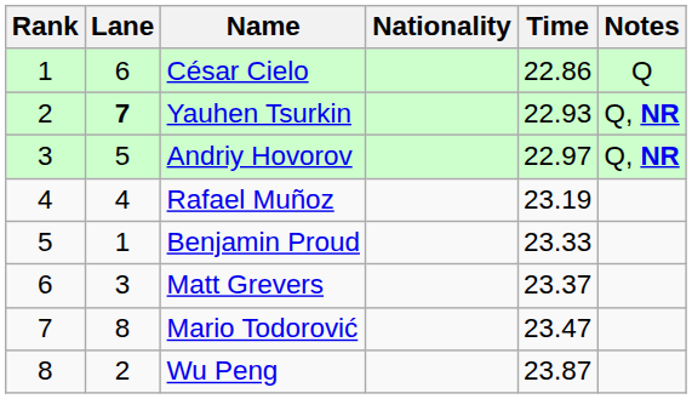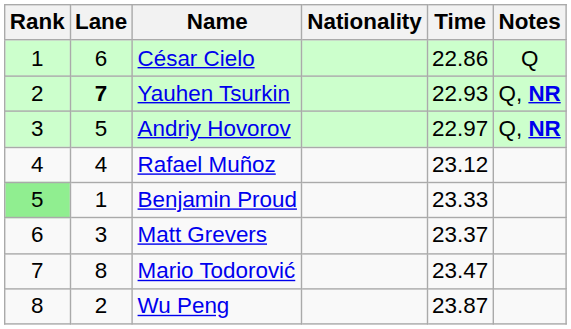 <table class="wikitable sortable" style="text-align:center">
 <tr>
 <th>Rank</th>
 <th>Lane</th>
 <th>Name</th>
 <th>Nationality</th>
 <th>Time</th>
 <th>Notes</th>
 </tr>
 <tr bgcolor=ccffcc>
 <td>1</td>
 <td>6</td>
 <td align=left><a href='#'>César Cielo</a></td>
 <td align=left></td>
 <td>22.86</td>
 <td>Q</td>
 </tr>
 <tr bgcolor=ccffcc>
 <td>2</td>
 <td><strong>7</strong></td>
 <td align=left><a href='#'>Yauhen Tsurkin</a></td>
 <td align=left></td>
 <td>22.93</td>
 <td>Q, <strong><a href='#'>NR</a></strong></td>
 </tr>
 <tr bgcolor=ccffcc>
 <td>3</td>
 <td>5</td>
 <td align=left><a href='#'>Andriy Hovorov</a></td>
 <td align=left></td>
 <td>22.97</td>
 <td>Q, <strong><a href='#'>NR</a></strong></td>
 </tr>
 <tr>
 <td>4</td>
 <td>4</td>
 <td align=left><a href='#'>Rafael Muñoz</a></td>
 <td align=left></td>
-<td>23.19</td>
+<td>23.12</td>
 <td></td>
 </tr>
 <tr>
-<td>5</td>
+<td style="background: lightgreen;">5</td>
 <td>1</td>
 <td align=left><a href='#'>Benjamin Proud</a></td>
 <td align=left></td>
 <td>23.33</td>
 <td></td>
 </tr>
 <tr>
 <td>6</td>
 <td>3</td>
 <td align=left><a href='#'>Matt Grevers</a></td>
 <td align=left></td>
 <td>23.37</td>
 <td></td>
 </tr>
 <tr>
 <td>7</td>
 <td>8</td>
 <td align=left><a href='#'>Mario Todorović</a></td>
 <td align=left></td>
 <td>23.47</td>
 <td></td>
 </tr>
 <tr>
 <td>8</td>
 <td>2</td>
 <td align=left><a href='#'>Wu Peng</a></td>
 <td align=left></td>
 <td>23.87</td>
 <td></td>
 </tr>
 </table>
